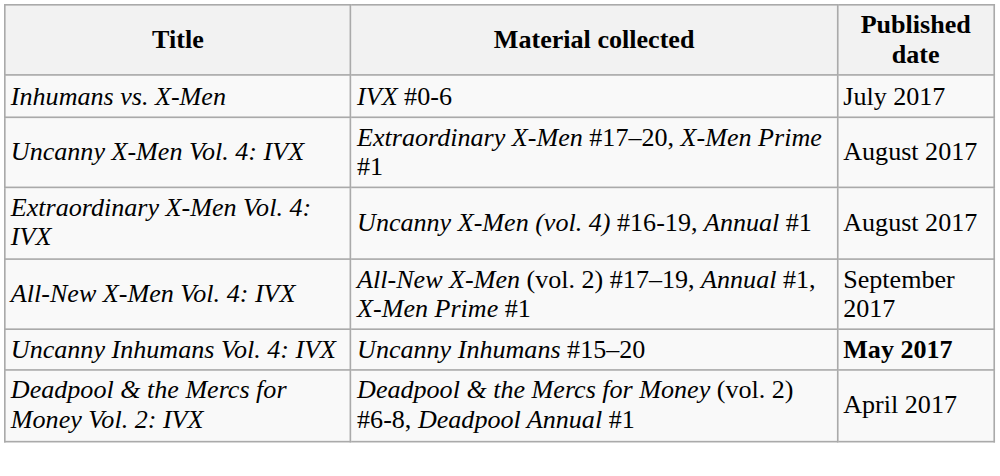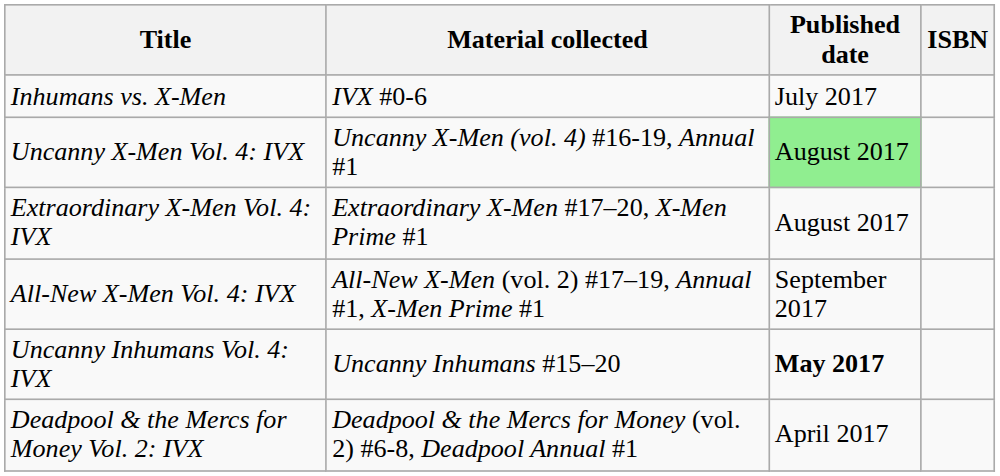 <table class="wikitable">
 <tr>
 <th>Title</th>
 <th>Material collected</th>
 <th>Published date</th>
+<th>ISBN</th>
 </tr>
 <tr>
 <td><em>Inhumans vs. X-Men</em></td>
 <td><em>IVX</em> #0-6</td>
 <td>July 2017</td>
+<td></td>
 </tr>
 <tr>
 <td><em>Uncanny X-Men Vol. 4: IVX</em></td>
-<td><em>Extraordinary X-Men</em> #17–20, <em>X-Men Prime</em> #1</td>
-<td>August 2017</td>
+<td><em>Uncanny X-Men (vol. 4)</em> #16-19, <em>Annual</em> #1</td>
+<td style="background: lightgreen;">August 2017</td>
+<td></td>
 </tr>
 <tr>
 <td><em>Extraordinary X-Men Vol. 4: IVX</em></td>
-<td><em>Uncanny X-Men (vol. 4)</em> #16-19, <em>Annual</em> #1</td>
+<td><em>Extraordinary X-Men</em> #17–20, <em>X-Men Prime</em> #1</td>
 <td>August 2017</td>
+<td></td>
 </tr>
 <tr>
 <td><em>All-New X-Men Vol. 4: IVX</em></td>
 <td><em>All-New X-Men</em> (vol. 2) #17–19, <em>Annual</em> #1, <em>X-Men Prime</em> #1</td>
 <td>September 2017</td>
+<td></td>
 </tr>
 <tr>
 <td><em>Uncanny Inhumans Vol. 4: IVX</em></td>
 <td><em>Uncanny Inhumans</em> #15–20</td>
 <td><strong>May 2017</strong></td>
+<td></td>
 </tr>
 <tr>
 <td><em>Deadpool & the Mercs for Money Vol. 2: IVX</em></td>
 <td><em>Deadpool & the Mercs for Money</em> (vol. 2) #6-8, <em>Deadpool Annual</em> #1</td>
 <td>April 2017</td>
+<td></td>
 </tr>
 </table>
